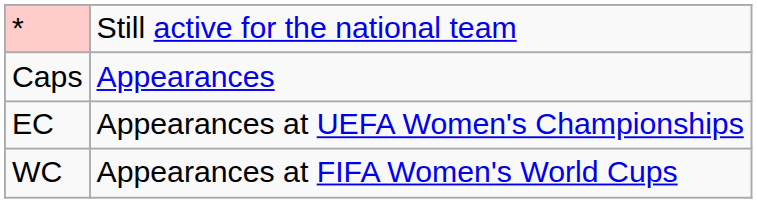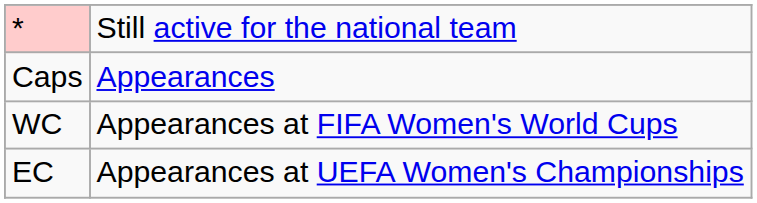 <table class="wikitable">
 <tr>
 <td style="background-color:#FFCCCC">*</td>
 <td>Still <a href='#'>active for the national team</a></td>
 </tr>
 <tr>
 <td>Caps</td>
 <td><a href='#'>Appearances</a></td>
 </tr>
 <tr>
+<td>WC</td>
+<td>Appearances at <a href='#'>FIFA Women's World Cups</a></td>
+</tr>
+<tr>
 <td>EC</td>
 <td>Appearances at <a href='#'>UEFA Women's Championships</a></td>
 </tr>
-<tr>
-<td>WC</td>
-<td>Appearances at <a href='#'>FIFA Women's World Cups</a></td>
-</tr>
 </table>
